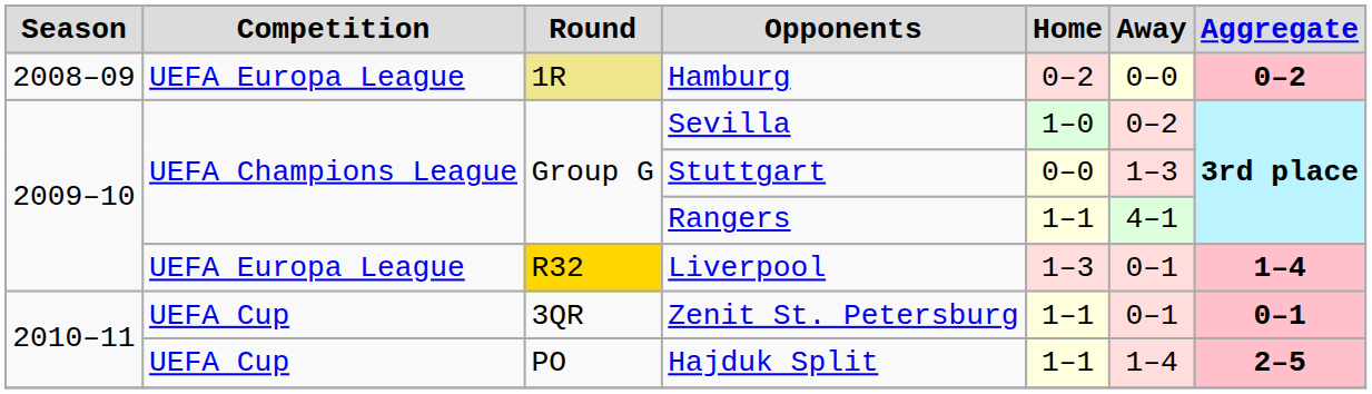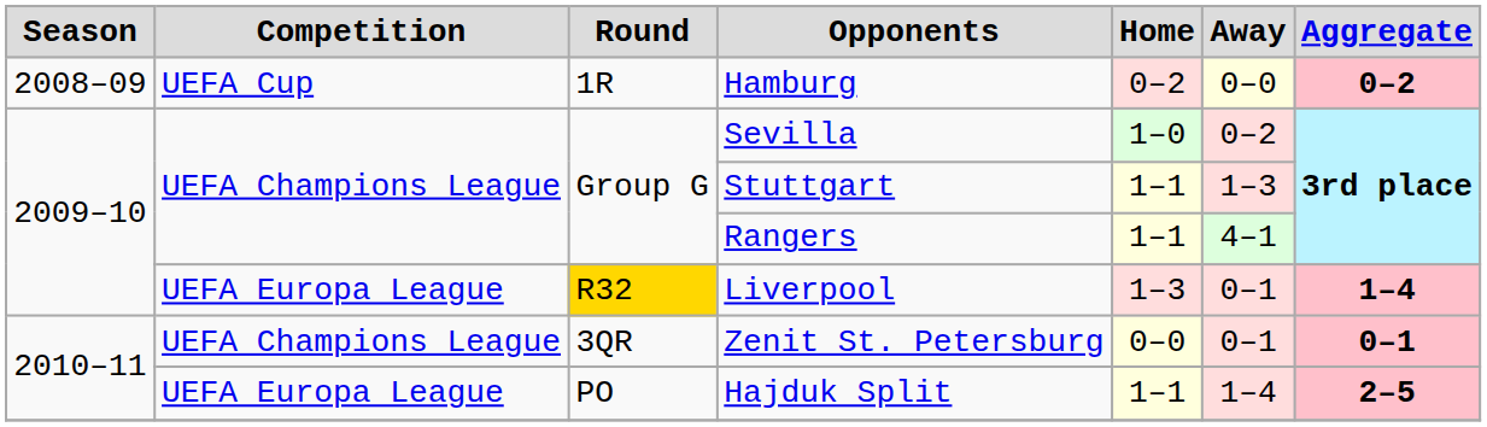 <table class="wikitable">
 <tr>
 <th style="background:#DCDCDC">Season</th>
 <th style="background:#DCDCDC">Competition</th>
 <th style="background:#DCDCDC">Round</th>
 <th style="background:#DCDCDC">Opponents</th>
 <th style="background:#DCDCDC">Home</th>
 <th style="background:#DCDCDC">Away</th>
 <th style="background:#DCDCDC"><a href='#'>Aggregate</a></th>
 </tr>
 <tr>
 <td align=left>2008–09</td>
-<td align=left><a href='#'>UEFA Europa League</a></td>
-<td align=left style="background: khaki;">1R</td>
+<td align=left><a href='#'>UEFA Cup</a></td>
+<td align=left>1R</td>
 <td align=left> <a href='#'>Hamburg</a></td>
 <td bgcolor="#ffdddd" style="text-align:center;">0–2</td>
 <td bgcolor="#ffffdd" style="text-align:center;">0–0</td>
 <td bgcolor=pink style="text-align:center;"><strong>0–2</strong></td>
 </tr>
 <tr>
 <td rowspan=4 align=left>2009–10</td>
 <td rowspan=3 align=left><a href='#'>UEFA Champions League</a></td>
 <td rowspan=3 align=left>Group G</td>
 <td align=left> <a href='#'>Sevilla</a></td>
 <td bgcolor="#ddffdd" style="text-align:center;">1–0</td>
 <td bgcolor="#ffdddd" style="text-align:center;">0–2</td>
 <td rowspan="3" bgcolor="#BBF3FF" style="text-align:center;"><strong>3rd place</strong></td>
 </tr>
 <tr>
 <td align=left> <a href='#'>Stuttgart</a></td>
-<td bgcolor="#ffffdd" style="text-align:center;">0–0</td>
+<td bgcolor="#ffffdd" style="text-align:center;">1–1</td>
 <td bgcolor="#ffdddd" style="text-align:center;">1–3</td>
 </tr>
 <tr>
 <td align=left> <a href='#'>Rangers</a></td>
 <td bgcolor="#ffffdd" style="text-align:center;">1–1</td>
 <td bgcolor="#ddffdd" style="text-align:center;">4–1</td>
 </tr>
 <tr>
 <td align=left><a href='#'>UEFA Europa League</a></td>
 <td align=left style="background: gold;">R32</td>
 <td align=left> <a href='#'>Liverpool</a></td>
 <td bgcolor="#ffdddd" style="text-align:center;">1–3</td>
 <td bgcolor="#ffdddd" style="text-align:center;">0–1</td>
 <td bgcolor=pink style="text-align:center;"><strong>1–4</strong></td>
 </tr>
 <tr>
 <td rowspan=2 align=left>2010–11</td>
-<td align=left><a href='#'>UEFA Cup</a></td>
+<td align=left><a href='#'>UEFA Champions League</a></td>
 <td align=left>3QR</td>
 <td align=left> <a href='#'>Zenit St. Petersburg</a></td>
-<td bgcolor="#ffffdd" style="text-align:center;">1–1</td>
+<td bgcolor="#ffffdd" style="text-align:center;">0–0</td>
 <td bgcolor="#ffdddd" style="text-align:center;">0–1</td>
 <td bgcolor=pink style="text-align:center;"><strong>0–1</strong></td>
 </tr>
 <tr>
-<td align=left><a href='#'>UEFA Cup</a></td>
+<td align=left><a href='#'>UEFA Europa League</a></td>
 <td align=left>PO</td>
 <td align=left> <a href='#'>Hajduk Split</a></td>
 <td bgcolor="#ffffdd" style="text-align:center;">1–1</td>
 <td bgcolor="#ffdddd" style="text-align:center;">1–4</td>
 <td bgcolor=pink style="text-align:center;"><strong>2–5</strong></td>
 </tr>
 <tr>
 </tr>
 </table>
